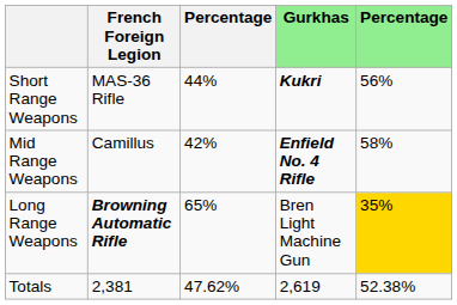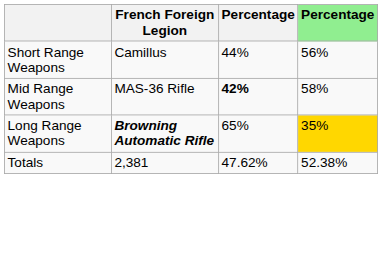 <table class="wikitable" style="text-align:left; width:440px; height:200px">
 <tr valign="top">
 <th style="width:120px;"></th>
 <th style="width:120px;">French Foreign Legion</th>
 <th style="width:40px;">Percentage</th>
-<th style="width:120px; background:lightgreen;">Gurkhas</th>
 <th style="width:40px; background:lightgreen;">Percentage</th>
 </tr>
 <tr valign="top">
 <td>Short Range Weapons</td>
-<td>MAS-36 Rifle</td>
+<td>Camillus</td>
 <td>44%</td>
-<td><strong><em>Kukri</em></strong></td>
 <td>56%</td>
 </tr>
 <tr valign="top">
 <td>Mid Range Weapons</td>
-<td>Camillus</td>
-<td>42%</td>
-<td><strong><em>Enfield No. 4 Rifle</em></strong></td>
+<td>MAS-36 Rifle</td>
+<td><strong>42%</strong></td>
 <td>58%</td>
 </tr>
 <tr valign="top">
 <td>Long Range Weapons</td>
 <td><strong><em>Browning Automatic Rifle</em></strong></td>
 <td>65%</td>
-<td>Bren Light Machine Gun</td>
 <td style="background: gold;">35%</td>
 </tr>
 <tr valign="top">
 <td>Totals</td>
 <td>2,381</td>
 <td>47.62%</td>
-<td>2,619</td>
 <td>52.38%</td>
 </tr>
 </table>
